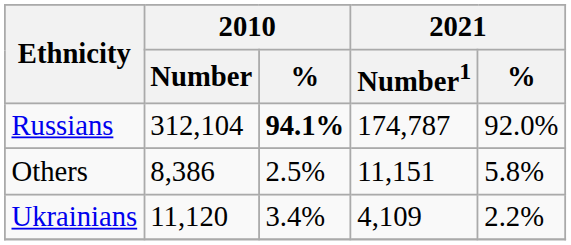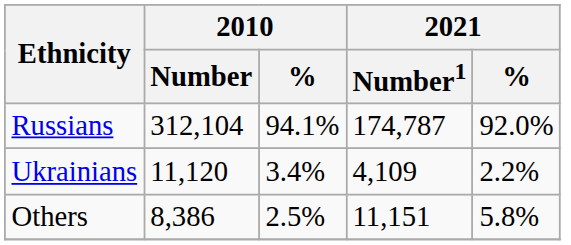 <table class="wikitable">
 <tr>
 <th rowspan="2">Ethnicity</th>
 <th colspan="2">2010</th>
 <th colspan="2">2021</th>
 </tr>
 <tr>
 <th>Number</th>
 <th>%</th>
 <th>Number<sup>1</sup></th>
 <th>%</th>
 </tr>
 <tr>
 <td><a href='#'>Russians</a></td>
 <td>312,104</td>
-<td><strong>94.1%</strong></td>
+<td>94.1%</td>
 <td>174,787</td>
 <td>92.0%</td>
+</tr>
+<tr>
+<td><a href='#'>Ukrainians</a></td>
+<td>11,120</td>
+<td>3.4%</td>
+<td>4,109</td>
+<td>2.2%</td>
 </tr>
 <tr>
 <td>Others</td>
 <td>8,386</td>
 <td>2.5%</td>
 <td>11,151</td>
 <td>5.8%</td>
 </tr>
 <tr>
-<td><a href='#'>Ukrainians</a></td>
-<td>11,120</td>
-<td>3.4%</td>
-<td>4,109</td>
-<td>2.2%</td>
-</tr>
-<tr>
 </tr>
 </table>
